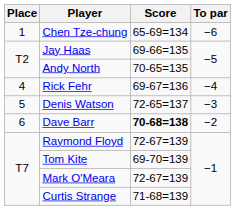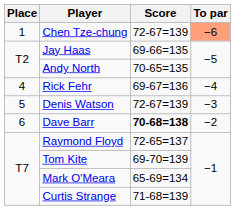 <table class="wikitable">
 <tr>
 <th>Place</th>
 <th>Player</th>
 <th>Score</th>
 <th>To par</th>
 </tr>
 <tr>
 <td align=center>1</td>
 <td> <a href='#'>Chen Tze-chung</a></td>
-<td align=center>65-69=134</td>
-<td align=center>−6</td>
+<td align=center>72-67=139</td>
+<td align=center style="background: lightsalmon;">−6</td>
 </tr>
 <tr>
 <td rowspan="2" align=center>T2</td>
 <td> <a href='#'>Jay Haas</a></td>
 <td align=center>69-66=135</td>
 <td rowspan="2" align=center>−5</td>
 </tr>
 <tr>
 <td> <a href='#'>Andy North</a></td>
 <td align=center>70-65=135</td>
 </tr>
 <tr>
 <td align=center>4</td>
 <td> <a href='#'>Rick Fehr</a></td>
 <td align=center>69-67=136</td>
 <td align=center>−4</td>
 </tr>
 <tr>
 <td align=center>5</td>
 <td> <a href='#'>Denis Watson</a></td>
-<td align=center>72-65=137</td>
+<td align=center>72-67=139</td>
 <td align=center>−3</td>
 </tr>
 <tr>
 <td align=center>6</td>
 <td> <a href='#'>Dave Barr</a></td>
 <td align=center><strong>70-68=138</strong></td>
 <td align=center>−2</td>
 </tr>
 <tr>
 <td rowspan="4" align=center>T7</td>
 <td> <a href='#'>Raymond Floyd</a></td>
-<td align=center>72-67=139</td>
+<td align=center>72-65=137</td>
 <td rowspan="4" align=center>−1</td>
 </tr>
 <tr>
 <td> <a href='#'>Tom Kite</a></td>
 <td align=center>69-70=139</td>
 </tr>
 <tr>
 <td> <a href='#'>Mark O'Meara</a></td>
-<td align=center>72-67=139</td>
+<td align=center>65-69=134</td>
 </tr>
 <tr>
 <td> <a href='#'>Curtis Strange</a></td>
 <td align=center>71-68=139</td>
 </tr>
 </table>
